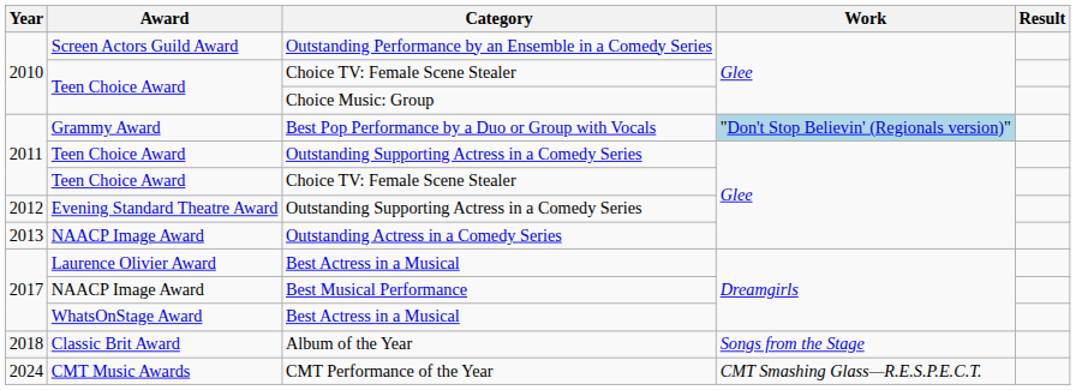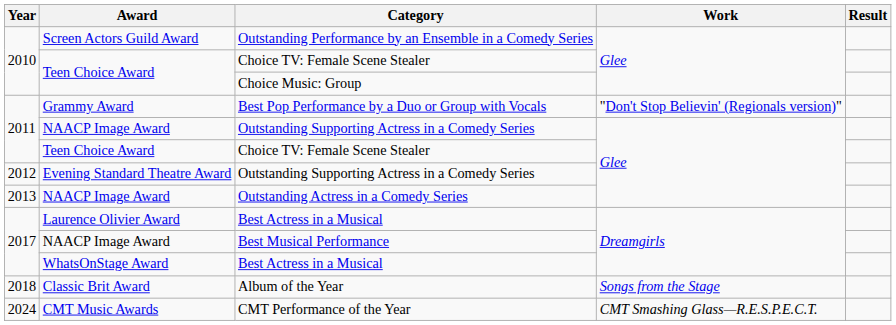 <table class="wikitable">
 <tr>
 <th>Year</th>
 <th>Award</th>
 <th>Category</th>
 <th>Work</th>
 <th>Result</th>
 </tr>
 <tr>
 <td rowspan="3">2010</td>
 <td><a href='#'>Screen Actors Guild Award</a></td>
 <td><a href='#'>Outstanding Performance by an Ensemble in a Comedy Series</a></td>
 <td rowspan="3"><em><a href='#'>Glee</a></em></td>
 <td></td>
 </tr>
 <tr>
 <td rowspan="2"><a href='#'>Teen Choice Award</a></td>
 <td>Choice TV: Female Scene Stealer</td>
 <td></td>
 </tr>
 <tr>
 <td>Choice Music: Group</td>
 <td></td>
 </tr>
 <tr>
 <td rowspan="3">2011</td>
 <td><a href='#'>Grammy Award</a></td>
 <td><a href='#'>Best Pop Performance by a Duo or Group with Vocals</a></td>
-<td style="background: lightblue;">"<a href='#'>Don't Stop Believin' (Regionals version)</a>"</td>
+<td>"<a href='#'>Don't Stop Believin' (Regionals version)</a>"</td>
 <td></td>
 </tr>
 <tr>
-<td><a href='#'>Teen Choice Award</a></td>
+<td><a href='#'>NAACP Image Award</a></td>
 <td><a href='#'>Outstanding Supporting Actress in a Comedy Series</a></td>
 <td rowspan="4"><em><a href='#'>Glee</a></em></td>
 <td></td>
 </tr>
 <tr>
 <td><a href='#'>Teen Choice Award</a></td>
 <td>Choice TV: Female Scene Stealer</td>
 <td></td>
 </tr>
 <tr>
 <td>2012</td>
 <td><a href='#'>Evening Standard Theatre Award</a></td>
 <td>Outstanding Supporting Actress in a Comedy Series</td>
 <td></td>
 </tr>
 <tr>
 <td>2013</td>
 <td><a href='#'>NAACP Image Award</a></td>
 <td><a href='#'>Outstanding Actress in a Comedy Series</a></td>
 <td></td>
 </tr>
 <tr>
 <td rowspan="3">2017</td>
 <td><a href='#'>Laurence Olivier Award</a></td>
 <td><a href='#'>Best Actress in a Musical</a></td>
 <td rowspan="3"><em><a href='#'>Dreamgirls</a></em></td>
 <td></td>
 </tr>
 <tr>
 <td>NAACP Image Award</td>
 <td><a href='#'>Best Musical Performance</a></td>
 <td></td>
 </tr>
 <tr>
 <td><a href='#'>WhatsOnStage Award</a></td>
 <td><a href='#'>Best Actress in a Musical</a></td>
 <td></td>
 </tr>
 <tr>
 <td>2018</td>
 <td><a href='#'>Classic Brit Award</a></td>
 <td>Album of the Year</td>
 <td><em><a href='#'>Songs from the Stage</a></em></td>
 <td></td>
 </tr>
 <tr>
 <td>2024</td>
 <td><a href='#'>CMT Music Awards</a></td>
 <td>CMT Performance of the Year</td>
 <td><em>CMT Smashing Glass—R.E.S.P.E.C.T.</em></td>
 <td></td>
 </tr>
 </table>
